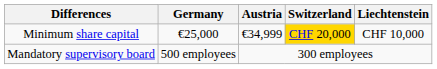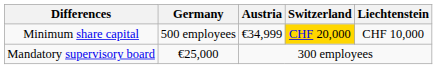 <table class="wikitable" style="text-align: center">
 <tr>
 <th>Differences</th>
 <th>Germany</th>
 <th>Austria</th>
 <th>Switzerland</th>
 <th>Liechtenstein</th>
 </tr>
 <tr>
 <td>Minimum <a href='#'>share capital</a></td>
-<td>€25,000</td>
+<td>500 employees</td>
 <td>€34,999</td>
 <td style="background: gold;"><a href='#'>CHF</a> 20,000</td>
 <td>CHF 10,000</td>
 </tr>
 <tr>
 <td>Mandatory <a href='#'>supervisory board</a></td>
-<td>500 employees</td>
+<td>€25,000</td>
 <td colspan="3">300 employees</td>
 </tr>
 </table>
